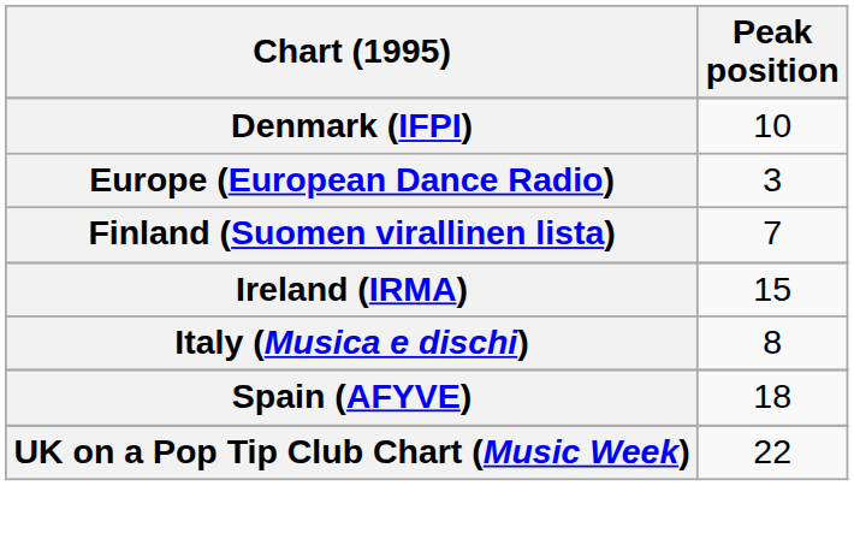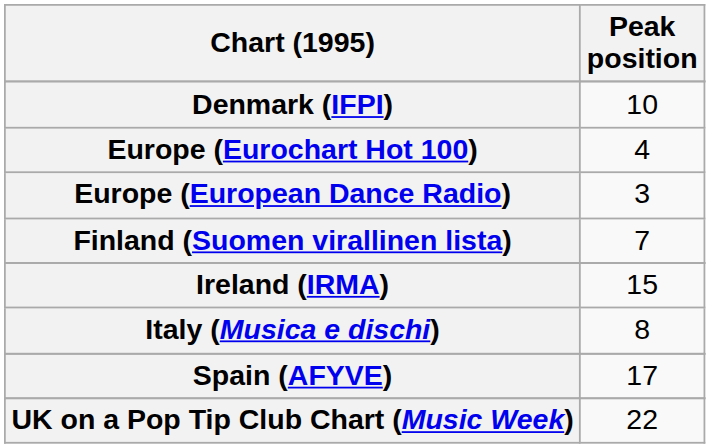 <table class="wikitable sortable plainrowheaders">
 <tr>
 <th>Chart (1995)</th>
 <th>Peak<br>position</th>
 </tr>
 <tr>
 </tr>
 <tr>
 </tr>
 <tr>
 </tr>
 <tr>
 <th scope="row">Denmark (<a href='#'>IFPI</a>)</th>
 <td align="center">10</td>
+</tr>
+<tr>
+<th scope="row">Europe (<a href='#'>Eurochart Hot 100</a>)</th>
+<td align="center">4</td>
 </tr>
 <tr>
 <th scope="row">Europe (<a href='#'>European Dance Radio</a>)</th>
 <td align="center">3</td>
 </tr>
 <tr>
 <th scope="row">Finland (<a href='#'>Suomen virallinen lista</a>)</th>
 <td align="center">7</td>
 </tr>
 <tr>
 </tr>
 <tr>
 </tr>
 <tr>
 <th scope="row">Ireland (<a href='#'>IRMA</a>)</th>
 <td align="center">15</td>
 </tr>
 <tr>
 <th scope="row">Italy (<em><a href='#'>Musica e dischi</a></em>)</th>
 <td align="center">8</td>
 </tr>
 <tr>
 </tr>
 <tr>
 </tr>
 <tr>
 </tr>
 <tr>
 </tr>
 <tr>
 <th scope="row">Spain (<a href='#'>AFYVE</a>)</th>
-<td align="center">18</td>
+<td align="center">17</td>
 </tr>
 <tr>
 </tr>
 <tr>
 </tr>
 <tr>
 </tr>
 <tr>
 <th scope="row">UK on a Pop Tip Club Chart (<em><a href='#'>Music Week</a></em>)</th>
 <td align="center">22</td>
 </tr>
 </table>
